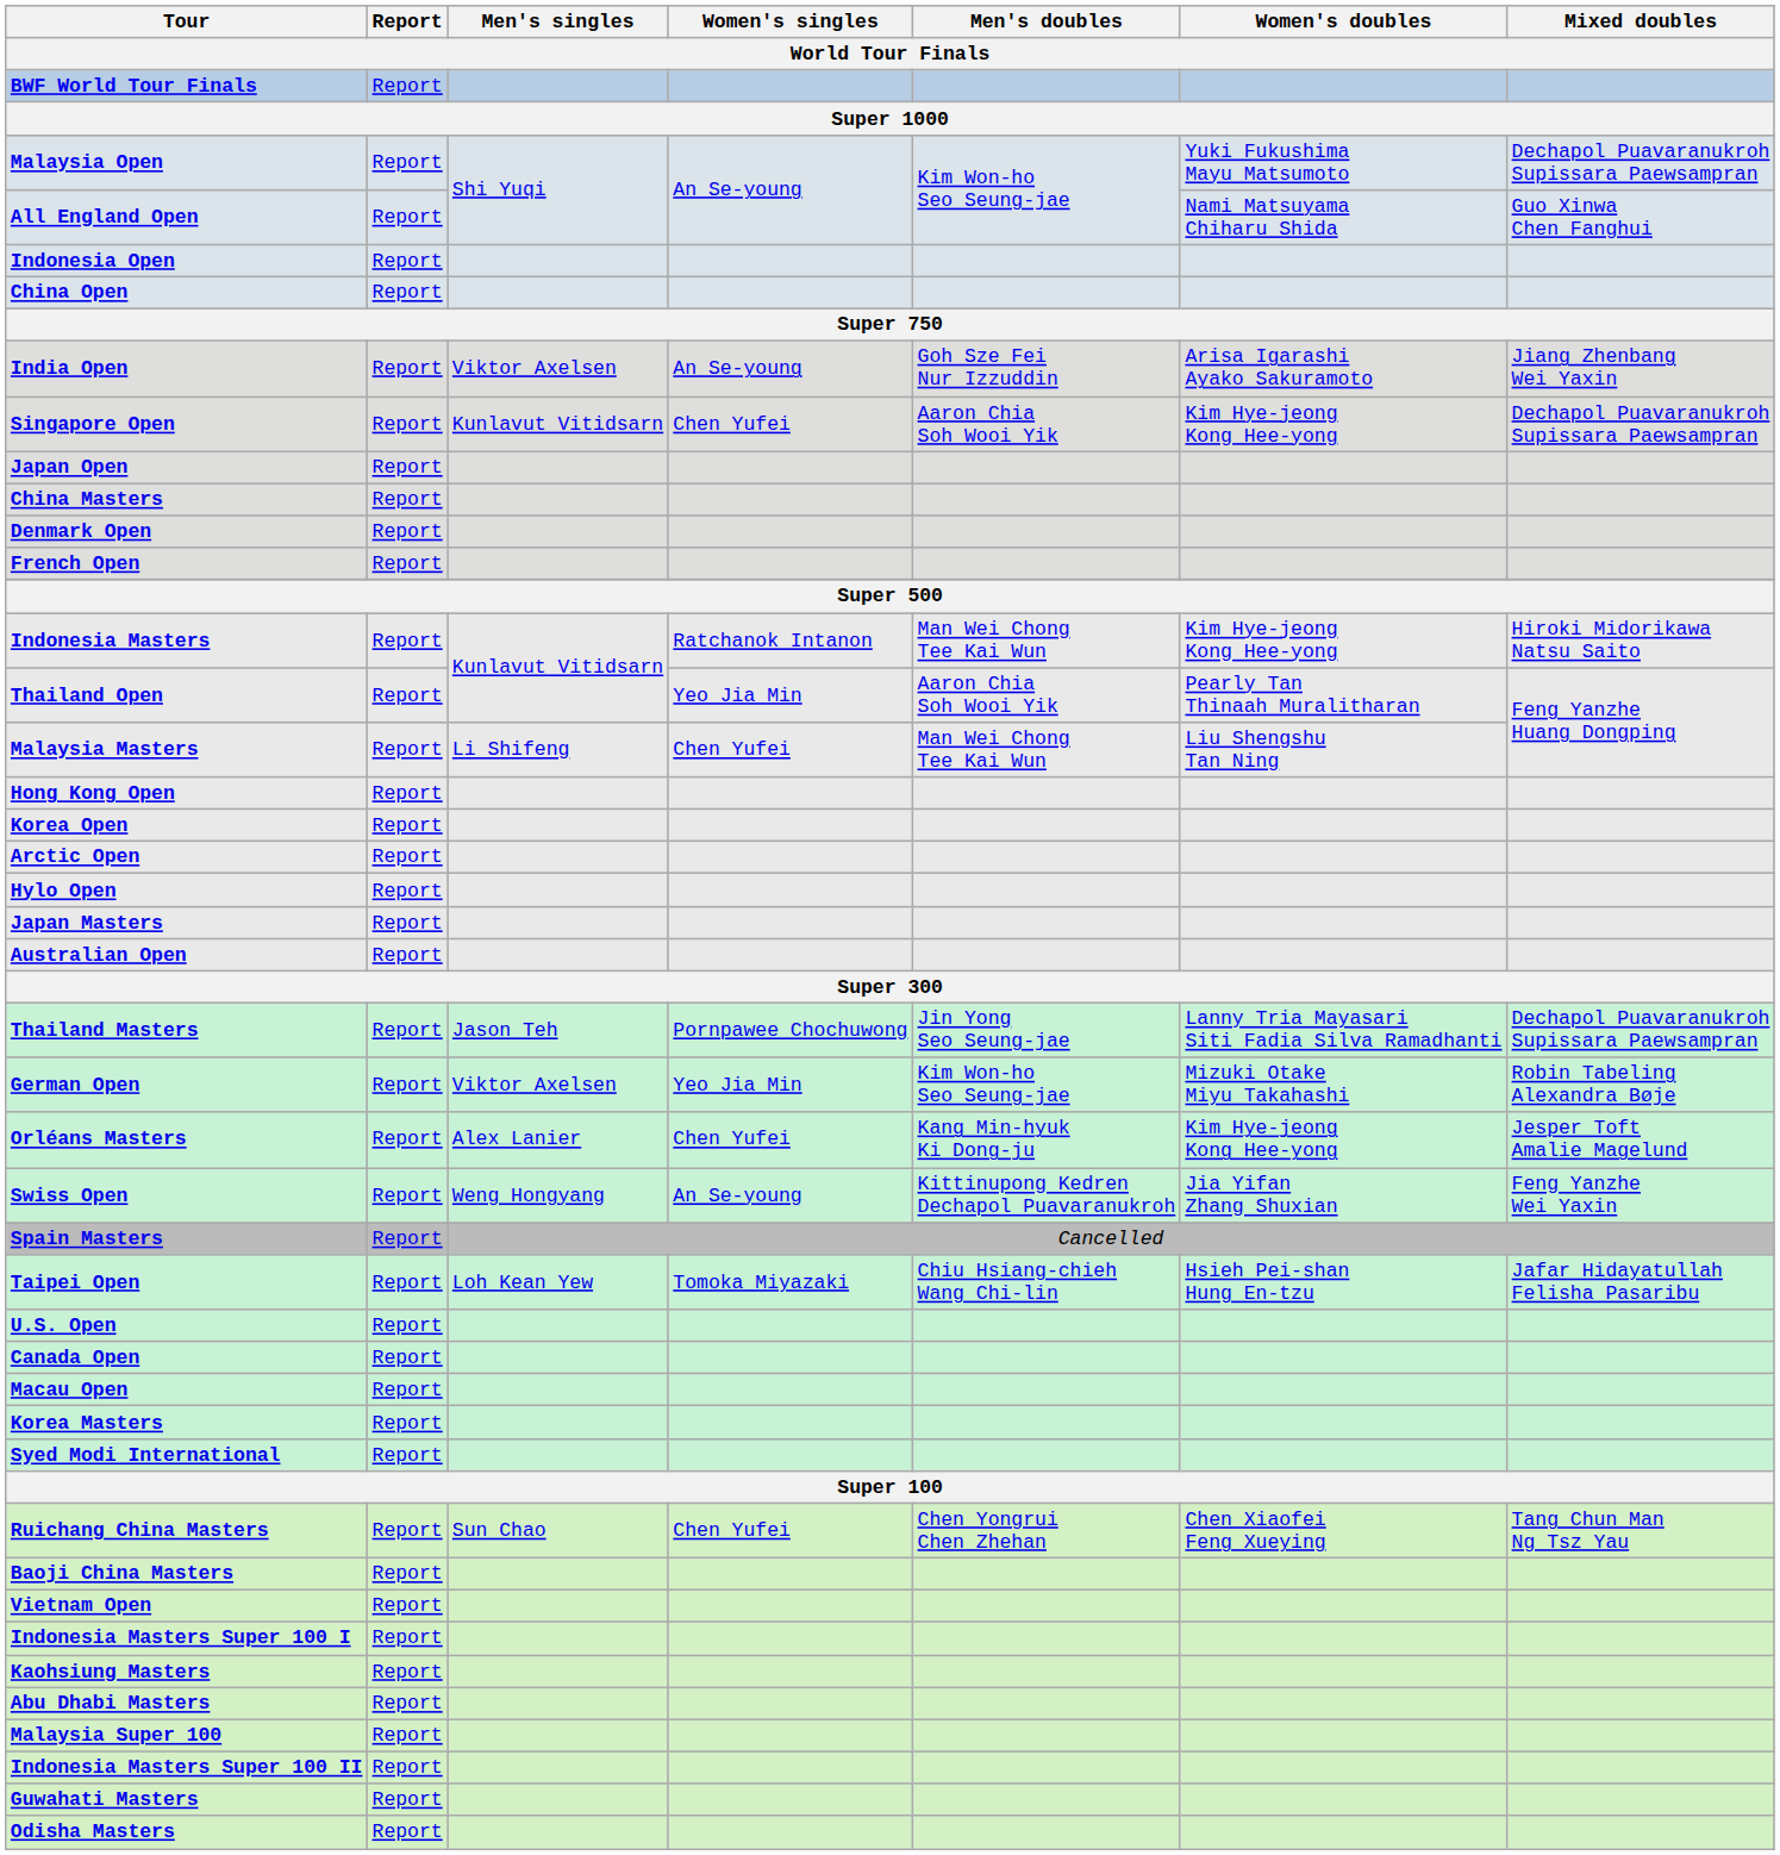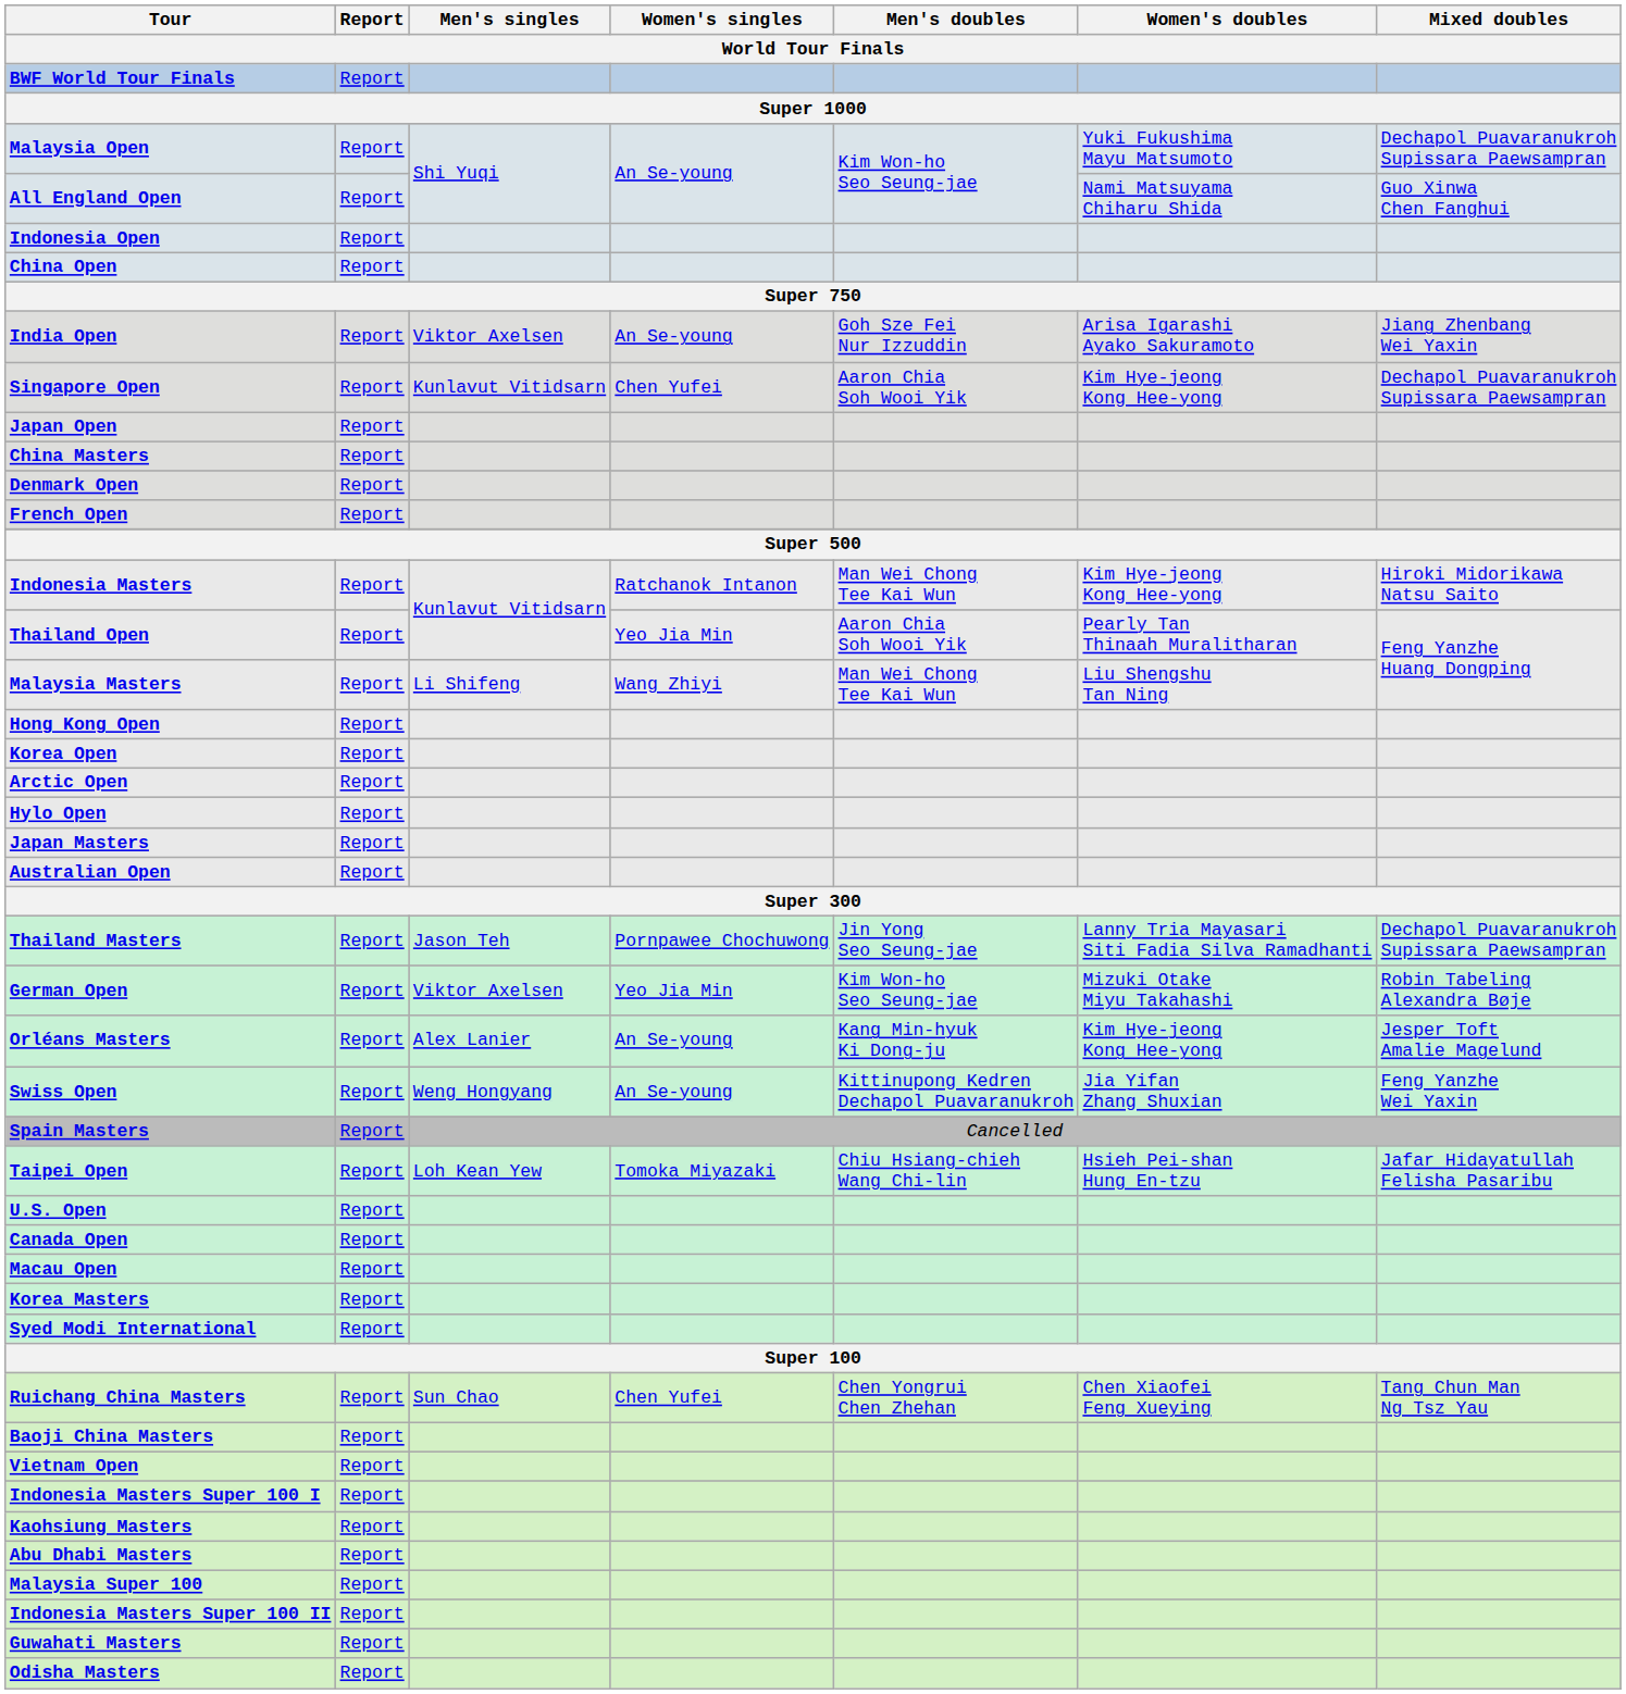 <table class="wikitable"style="font-size:80%">
 <tr>
 <th>Tour</th>
 <th>Report</th>
 <th>Men's singles</th>
 <th>Women's singles</th>
 <th>Men's doubles</th>
 <th>Women's doubles</th>
 <th>Mixed doubles</th>
 </tr>
 <tr>
 <th colspan="7">World Tour Finals</th>
 </tr>
 <tr bgcolor="#B6CDE5">
 <td><strong><a href='#'>BWF World Tour Finals</a></strong></td>
 <td><a href='#'>Report</a></td>
 <td></td>
 <td></td>
 <td> <br></td>
 <td> <br></td>
 <td> <br></td>
 </tr>
 <tr>
 <th colspan="7">Super 1000</th>
 </tr>
 <tr bgcolor="#DAE4EA">
 <td><strong><a href='#'>Malaysia Open</a></strong></td>
 <td><a href='#'>Report</a></td>
 <td rowspan="2"> <a href='#'>Shi Yuqi</a></td>
 <td rowspan="2"> <a href='#'>An Se-young</a></td>
 <td rowspan="2"> <a href='#'>Kim Won-ho</a><br> <a href='#'>Seo Seung-jae</a></td>
 <td> <a href='#'>Yuki Fukushima</a><br> <a href='#'>Mayu Matsumoto</a></td>
 <td> <a href='#'>Dechapol Puavaranukroh</a><br> <a href='#'>Supissara Paewsampran</a></td>
 </tr>
 <tr bgcolor="#DAE4EA">
 <td><strong><a href='#'>All England Open</a></strong></td>
 <td><a href='#'>Report</a></td>
 <td> <a href='#'>Nami Matsuyama</a><br> <a href='#'>Chiharu Shida</a></td>
 <td> <a href='#'>Guo Xinwa</a><br> <a href='#'>Chen Fanghui</a></td>
 </tr>
 <tr bgcolor="#DAE4EA">
 <td><strong><a href='#'>Indonesia Open</a></strong></td>
 <td><a href='#'>Report</a></td>
 <td></td>
 <td></td>
 <td> <br></td>
 <td> <br></td>
 <td> <br></td>
 </tr>
 <tr bgcolor="#DAE4EA">
 <td><strong><a href='#'>China Open</a></strong></td>
 <td><a href='#'>Report</a></td>
 <td></td>
 <td></td>
 <td> <br></td>
 <td> <br></td>
 <td> <br></td>
 </tr>
 <tr>
 <th colspan="7">Super 750</th>
 </tr>
 <tr bgcolor="#DEDEDC">
 <td><strong><a href='#'>India Open</a></strong></td>
 <td><a href='#'>Report</a></td>
 <td> <a href='#'>Viktor Axelsen</a></td>
 <td> <a href='#'>An Se-young</a></td>
 <td> <a href='#'>Goh Sze Fei</a><br> <a href='#'>Nur Izzuddin</a></td>
 <td> <a href='#'>Arisa Igarashi</a><br> <a href='#'>Ayako Sakuramoto</a></td>
 <td> <a href='#'>Jiang Zhenbang</a><br> <a href='#'>Wei Yaxin</a></td>
 </tr>
 <tr bgcolor="#DEDEDC">
 <td><strong><a href='#'>Singapore Open</a></strong></td>
 <td><a href='#'>Report</a></td>
 <td> <a href='#'>Kunlavut Vitidsarn</a></td>
 <td> <a href='#'>Chen Yufei</a></td>
 <td> <a href='#'>Aaron Chia</a><br> <a href='#'>Soh Wooi Yik</a></td>
 <td> <a href='#'>Kim Hye-jeong</a><br> <a href='#'>Kong Hee-yong</a></td>
 <td> <a href='#'>Dechapol Puavaranukroh</a><br> <a href='#'>Supissara Paewsampran</a></td>
 </tr>
 <tr bgcolor="#DEDEDC">
 <td><strong><a href='#'>Japan Open</a></strong></td>
 <td><a href='#'>Report</a></td>
 <td></td>
 <td></td>
 <td> <br></td>
 <td> <br></td>
 <td> <br></td>
 </tr>
 <tr bgcolor="#DEDEDC">
 <td><strong><a href='#'>China Masters</a></strong></td>
 <td><a href='#'>Report</a></td>
 <td></td>
 <td></td>
 <td> <br></td>
 <td> <br></td>
 <td> <br></td>
 </tr>
 <tr bgcolor="DEDEDC">
 <td><strong><a href='#'>Denmark Open</a></strong></td>
 <td><a href='#'>Report</a></td>
 <td></td>
 <td></td>
 <td> <br></td>
 <td> <br></td>
 <td> <br></td>
 </tr>
 <tr bgcolor="#DEDEDC">
 <td><strong><a href='#'>French Open</a></strong></td>
 <td><a href='#'>Report</a></td>
 <td></td>
 <td></td>
 <td> <br></td>
 <td> <br></td>
 <td> <br></td>
 </tr>
 <tr>
 </tr>
 <tr>
 <th colspan="7">Super 500</th>
 </tr>
 <tr bgcolor="#E9E9E9">
 <td><strong><a href='#'>Indonesia Masters</a></strong></td>
 <td><a href='#'>Report</a></td>
 <td rowspan="2"> <a href='#'>Kunlavut Vitidsarn</a></td>
 <td> <a href='#'>Ratchanok Intanon</a></td>
 <td> <a href='#'>Man Wei Chong</a><br> <a href='#'>Tee Kai Wun</a></td>
 <td> <a href='#'>Kim Hye-jeong</a><br> <a href='#'>Kong Hee-yong</a></td>
 <td> <a href='#'>Hiroki Midorikawa</a><br> <a href='#'>Natsu Saito</a></td>
 </tr>
 <tr bgcolor="#E9E9E9">
 <td><strong><a href='#'>Thailand Open</a></strong></td>
 <td><a href='#'>Report</a></td>
 <td> <a href='#'>Yeo Jia Min</a></td>
 <td> <a href='#'>Aaron Chia</a><br> <a href='#'>Soh Wooi Yik</a></td>
 <td> <a href='#'>Pearly Tan</a><br> <a href='#'>Thinaah Muralitharan</a></td>
 <td rowspan="2"> <a href='#'>Feng Yanzhe</a><br> <a href='#'>Huang Dongping</a></td>
 </tr>
 <tr bgcolor="#E9E9E9">
 <td><strong><a href='#'>Malaysia Masters</a></strong></td>
 <td><a href='#'>Report</a></td>
 <td> <a href='#'>Li Shifeng</a></td>
-<td> <a href='#'>Chen Yufei</a></td>
+<td> <a href='#'>Wang Zhiyi</a></td>
 <td> <a href='#'>Man Wei Chong</a><br> <a href='#'>Tee Kai Wun</a></td>
 <td> <a href='#'>Liu Shengshu</a><br> <a href='#'>Tan Ning</a></td>
 </tr>
 <tr bgcolor="#E9E9E9">
 <td><strong><a href='#'>Hong Kong Open</a></strong></td>
 <td><a href='#'>Report</a></td>
 <td></td>
 <td></td>
 <td> <br></td>
 <td> <br></td>
 <td> <br></td>
 </tr>
 <tr bgcolor="#E9E9E9">
 <td><strong><a href='#'>Korea Open</a></strong></td>
 <td><a href='#'>Report</a></td>
 <td></td>
 <td></td>
 <td> <br></td>
 <td> <br></td>
 <td> <br></td>
 </tr>
 <tr bgcolor="#E9E9E9">
 <td><strong><a href='#'>Arctic Open</a></strong></td>
 <td><a href='#'>Report</a></td>
 <td></td>
 <td></td>
 <td> <br></td>
 <td> <br></td>
 <td> <br></td>
 </tr>
 <tr bgcolor="#E9E9E9">
 <td><strong><a href='#'>Hylo Open</a></strong></td>
 <td><a href='#'>Report</a></td>
 <td></td>
 <td></td>
 <td> <br></td>
 <td> <br></td>
 <td> <br></td>
 </tr>
 <tr bgcolor="#E9E9E9">
 <td><strong><a href='#'>Japan Masters</a></strong></td>
 <td><a href='#'>Report</a></td>
 <td></td>
 <td></td>
 <td> <br></td>
 <td> <br></td>
 <td> <br></td>
 </tr>
 <tr bgcolor="#E9E9E9">
 <td><strong><a href='#'>Australian Open</a></strong></td>
 <td><a href='#'>Report</a></td>
 <td></td>
 <td></td>
 <td> <br></td>
 <td> <br></td>
 <td> <br></td>
 </tr>
 <tr>
 <th colspan="7">Super 300</th>
 </tr>
 <tr bgcolor="#C7F2D5">
 <td><strong><a href='#'>Thailand Masters</a></strong></td>
 <td><a href='#'>Report</a></td>
 <td> <a href='#'>Jason Teh</a></td>
 <td> <a href='#'>Pornpawee Chochuwong</a></td>
 <td> <a href='#'>Jin Yong</a><br> <a href='#'>Seo Seung-jae</a></td>
 <td> <a href='#'>Lanny Tria Mayasari</a><br> <a href='#'>Siti Fadia Silva Ramadhanti</a></td>
 <td> <a href='#'>Dechapol Puavaranukroh</a><br> <a href='#'>Supissara Paewsampran</a></td>
 </tr>
 <tr bgcolor="#C7F2D5">
 <td><strong><a href='#'>German Open</a></strong></td>
 <td><a href='#'>Report</a></td>
 <td> <a href='#'>Viktor Axelsen</a></td>
 <td> <a href='#'>Yeo Jia Min</a></td>
 <td> <a href='#'>Kim Won-ho</a><br> <a href='#'>Seo Seung-jae</a></td>
 <td> <a href='#'>Mizuki Otake</a><br> <a href='#'>Miyu Takahashi</a></td>
 <td> <a href='#'>Robin Tabeling</a><br> <a href='#'>Alexandra Bøje</a></td>
 </tr>
 <tr bgcolor="#C7F2D5">
 <td><strong><a href='#'>Orléans Masters</a></strong></td>
 <td><a href='#'>Report</a></td>
 <td> <a href='#'>Alex Lanier</a></td>
-<td> <a href='#'>Chen Yufei</a></td>
+<td> <a href='#'>An Se-young</a></td>
 <td> <a href='#'>Kang Min-hyuk</a><br> <a href='#'>Ki Dong-ju</a></td>
 <td> <a href='#'>Kim Hye-jeong</a><br> <a href='#'>Kong Hee-yong</a></td>
 <td> <a href='#'>Jesper Toft</a><br> <a href='#'>Amalie Magelund</a></td>
 </tr>
 <tr bgcolor="#C7F2D5">
 <td><strong><a href='#'>Swiss Open</a></strong></td>
 <td><a href='#'>Report</a></td>
 <td> <a href='#'>Weng Hongyang</a></td>
 <td> <a href='#'>An Se-young</a></td>
 <td> <a href='#'>Kittinupong Kedren</a><br> <a href='#'>Dechapol Puavaranukroh</a></td>
 <td> <a href='#'>Jia Yifan</a><br> <a href='#'>Zhang Shuxian</a></td>
 <td> <a href='#'>Feng Yanzhe</a><br> <a href='#'>Wei Yaxin</a></td>
 </tr>
 <tr bgcolor="#BBBBBB">
 <td><strong><a href='#'>Spain Masters</a></strong></td>
 <td><a href='#'>Report</a></td>
 <td align="center" colspan="5"><em>Cancelled</em></td>
 </tr>
 <tr bgcolor="#C7F2D5">
 <td><strong><a href='#'>Taipei Open</a></strong></td>
 <td><a href='#'>Report</a></td>
 <td> <a href='#'>Loh Kean Yew</a></td>
 <td> <a href='#'>Tomoka Miyazaki</a></td>
 <td> <a href='#'>Chiu Hsiang-chieh</a><br> <a href='#'>Wang Chi-lin</a></td>
 <td> <a href='#'>Hsieh Pei-shan</a><br> <a href='#'>Hung En-tzu</a></td>
 <td> <a href='#'>Jafar Hidayatullah</a><br> <a href='#'>Felisha Pasaribu</a></td>
 </tr>
 <tr bgcolor="#C7F2D5">
 <td><strong><a href='#'>U.S. Open</a></strong></td>
 <td><a href='#'>Report</a></td>
 <td></td>
 <td></td>
 <td> <br></td>
 <td> <br></td>
 <td> <br></td>
 </tr>
 <tr bgcolor="#C7F2D5">
 <td><strong><a href='#'>Canada Open</a></strong></td>
 <td><a href='#'>Report</a></td>
 <td></td>
 <td></td>
 <td> <br></td>
 <td> <br></td>
 <td> <br></td>
 </tr>
 <tr bgcolor="#C7F2D5">
 <td><strong><a href='#'>Macau Open</a></strong></td>
 <td><a href='#'>Report</a></td>
 <td></td>
 <td></td>
 <td> <br></td>
 <td> <br></td>
 <td> <br></td>
 </tr>
 <tr bgcolor="#C7F2D5">
 <td><strong><a href='#'>Korea Masters</a></strong></td>
 <td><a href='#'>Report</a></td>
 <td></td>
 <td></td>
 <td> <br></td>
 <td> <br></td>
 <td> <br></td>
 </tr>
 <tr bgcolor="#C7F2D5">
 <td><strong><a href='#'>Syed Modi International</a></strong></td>
 <td><a href='#'>Report</a></td>
 <td></td>
 <td></td>
 <td> <br></td>
 <td> <br></td>
 <td> <br></td>
 </tr>
 <tr>
 <th colspan="7">Super 100</th>
 </tr>
 <tr bgcolor="#D4F1C5">
 <td><strong><a href='#'>Ruichang China Masters</a></strong></td>
 <td><a href='#'>Report</a></td>
 <td> <a href='#'>Sun Chao</a></td>
 <td> <a href='#'>Chen Yufei</a></td>
 <td> <a href='#'>Chen Yongrui</a><br> <a href='#'>Chen Zhehan</a></td>
 <td> <a href='#'>Chen Xiaofei</a><br> <a href='#'>Feng Xueying</a></td>
 <td> <a href='#'>Tang Chun Man</a><br> <a href='#'>Ng Tsz Yau</a></td>
 </tr>
 <tr bgcolor="#D4F1C5">
 <td><strong><a href='#'>Baoji China Masters</a></strong></td>
 <td><a href='#'>Report</a></td>
 <td></td>
 <td></td>
 <td> <br></td>
 <td> <br></td>
 <td> <br></td>
 </tr>
 <tr bgcolor="#D4F1C5">
 <td><strong><a href='#'>Vietnam Open</a></strong></td>
 <td><a href='#'>Report</a></td>
 <td></td>
 <td></td>
 <td> <br></td>
 <td> <br></td>
 <td> <br></td>
 </tr>
 <tr bgcolor="#D4F1C5">
 <td><strong><a href='#'>Indonesia Masters Super 100 I</a></strong></td>
 <td><a href='#'>Report</a></td>
 <td></td>
 <td></td>
 <td> <br></td>
 <td> <br></td>
 <td> <br></td>
 </tr>
 <tr bgcolor="#D4F1C5">
 <td><strong><a href='#'>Kaohsiung Masters</a></strong></td>
 <td><a href='#'>Report</a></td>
 <td></td>
 <td></td>
 <td> <br></td>
 <td> <br></td>
 <td> <br></td>
 </tr>
 <tr bgcolor="#D4F1C5">
 <td><strong><a href='#'>Abu Dhabi Masters</a></strong></td>
 <td><a href='#'>Report</a></td>
 <td></td>
 <td></td>
 <td> <br></td>
 <td> <br></td>
 <td> <br></td>
 </tr>
 <tr bgcolor="#D4F1C5">
 <td><strong><a href='#'>Malaysia Super 100</a></strong></td>
 <td><a href='#'>Report</a></td>
 <td></td>
 <td></td>
 <td> <br></td>
 <td> <br></td>
 <td> <br></td>
 </tr>
 <tr bgcolor="#D4F1C5">
 <td><strong><a href='#'>Indonesia Masters Super 100 II</a></strong></td>
 <td><a href='#'>Report</a></td>
 <td></td>
 <td></td>
 <td> <br></td>
 <td> <br></td>
 <td> <br></td>
 </tr>
 <tr bgcolor="#D4F1C5">
 <td><strong><a href='#'>Guwahati Masters</a></strong></td>
 <td><a href='#'>Report</a></td>
 <td></td>
 <td></td>
 <td> <br></td>
 <td> <br></td>
 <td> <br></td>
 </tr>
 <tr bgcolor="#D4F1C5">
 <td><strong><a href='#'>Odisha Masters</a></strong></td>
 <td><a href='#'>Report</a></td>
 <td></td>
 <td></td>
 <td> <br></td>
 <td> <br></td>
 <td> <br></td>
 </tr>
 </table>
